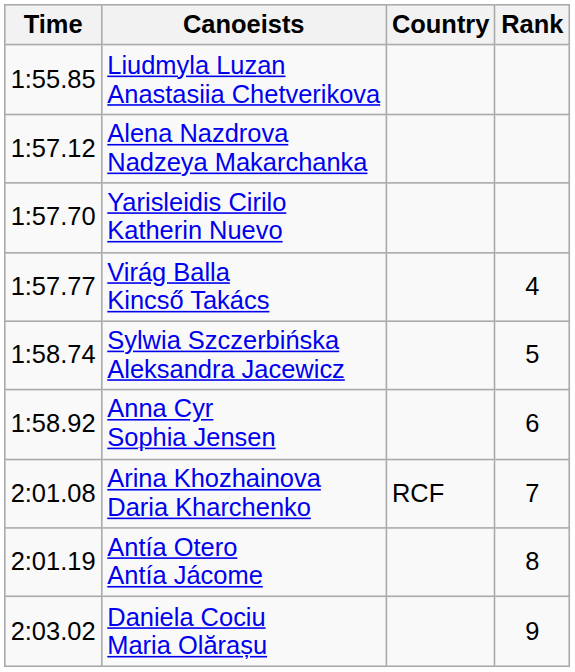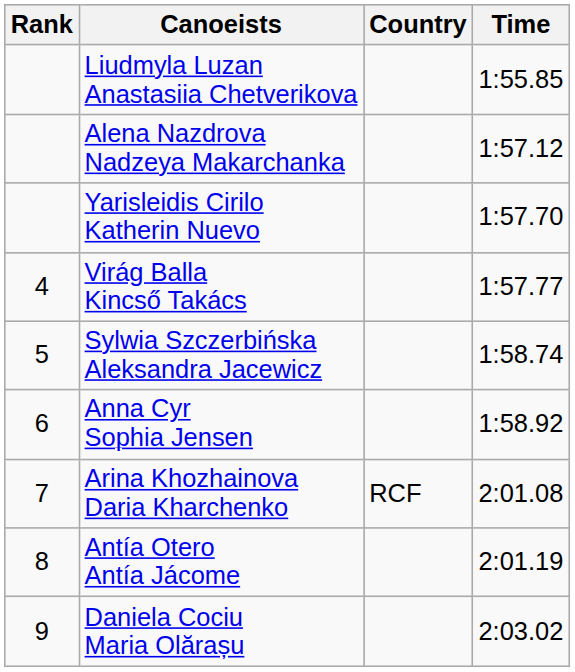 <table class="wikitable" style="text-align:center">
 <tr>
-<th>Time</th>
+<th>Rank</th>
 <th>Canoeists</th>
 <th>Country</th>
-<th>Rank</th>
+<th>Time</th>
 </tr>
 <tr>
-<td>1:55.85</td>
+<td></td>
 <td align="left"><a href='#'>Liudmyla Luzan</a><br><a href='#'>Anastasiia Chetverikova</a></td>
 <td align="left"></td>
-<td></td>
+<td>1:55.85</td>
 </tr>
 <tr>
-<td>1:57.12</td>
+<td></td>
 <td align="left"><a href='#'>Alena Nazdrova</a><br><a href='#'>Nadzeya Makarchanka</a></td>
 <td align="left"></td>
-<td></td>
+<td>1:57.12</td>
 </tr>
 <tr>
-<td>1:57.70</td>
+<td></td>
 <td align="left"><a href='#'>Yarisleidis Cirilo</a><br><a href='#'>Katherin Nuevo</a></td>
 <td align="left"></td>
-<td></td>
+<td>1:57.70</td>
 </tr>
 <tr>
-<td>1:57.77</td>
+<td>4</td>
 <td align="left"><a href='#'>Virág Balla</a><br><a href='#'>Kincső Takács</a></td>
 <td align="left"></td>
-<td>4</td>
+<td>1:57.77</td>
 </tr>
 <tr>
-<td>1:58.74</td>
+<td>5</td>
 <td align="left"><a href='#'>Sylwia Szczerbińska</a><br><a href='#'>Aleksandra Jacewicz</a></td>
 <td align="left"></td>
-<td>5</td>
+<td>1:58.74</td>
 </tr>
 <tr>
-<td>1:58.92</td>
+<td>6</td>
 <td align="left"><a href='#'>Anna Cyr</a><br><a href='#'>Sophia Jensen</a></td>
 <td align="left"></td>
-<td>6</td>
+<td>1:58.92</td>
 </tr>
 <tr>
-<td>2:01.08</td>
+<td>7</td>
 <td align="left"><a href='#'>Arina Khozhainova</a><br><a href='#'>Daria Kharchenko</a></td>
 <td align="left"> RCF</td>
-<td>7</td>
+<td>2:01.08</td>
 </tr>
 <tr>
-<td>2:01.19</td>
+<td>8</td>
 <td align="left"><a href='#'>Antía Otero</a><br><a href='#'>Antía Jácome</a></td>
 <td align="left"></td>
-<td>8</td>
+<td>2:01.19</td>
 </tr>
 <tr>
-<td>2:03.02</td>
+<td>9</td>
 <td align="left"><a href='#'>Daniela Cociu</a><br><a href='#'>Maria Olărașu</a></td>
 <td align="left"></td>
-<td>9</td>
+<td>2:03.02</td>
 </tr>
 </table>
